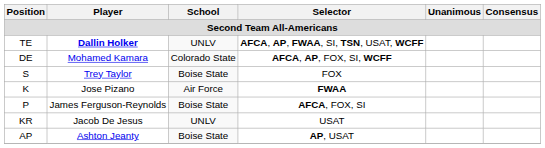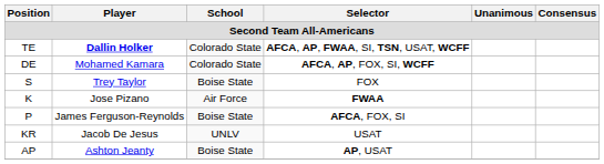 <table class="wikitable" border="0">
 <tr>
 <th>Position</th>
 <th>Player</th>
 <th>School</th>
 <th>Selector</th>
 <th>Unanimous</th>
 <th>Consensus</th>
 </tr>
 <tr>
 <td colspan="6" style="text-align:center; background:#ddd;"><strong>Second Team All-Americans</strong></td>
 </tr>
 <tr style="text-align:center;">
 <td style="background:white">TE</td>
 <td style="background:white"><strong><a href='#'>Dallin Holker</a></strong></td>
-<td style=>UNLV</td>
+<td style=>Colorado State</td>
 <td style="background:white"><strong>AFCA</strong>, <strong>AP</strong>, <strong>FWAA</strong>, SI, <strong>TSN</strong>, USAT, <strong>WCFF</strong></td>
 <td style="background:white"></td>
 <td style="background:white"></td>
 </tr>
 <tr style="text-align:center;">
 <td style="background:white">DE</td>
 <td style="background:white"><a href='#'>Mohamed Kamara</a></td>
 <td style=>Colorado State</td>
 <td style="background:white"><strong>AFCA</strong>, <strong>AP</strong>, FOX, SI, <strong>WCFF</strong></td>
 <td style="background:white"></td>
 <td style="background:white"></td>
 </tr>
 <tr style="text-align:center;">
 <td style="background:white">S</td>
 <td style="background:white"><a href='#'>Trey Taylor</a></td>
 <td style=>Boise State</td>
 <td style="background:white">FOX</td>
 <td style="background:white"></td>
 <td style="background:white"></td>
 </tr>
 <tr style="text-align:center;">
 <td style="background:white">K</td>
 <td style="background:white">Jose Pizano</td>
 <td style=>Air Force</td>
 <td style="background:white"><strong>FWAA</strong></td>
 <td style="background:white"></td>
 <td style="background:white"></td>
 </tr>
 <tr style="text-align:center;">
 <td style="background:white">P</td>
 <td style="background:white">James Ferguson-Reynolds</td>
 <td style=>Boise State</td>
 <td style="background:white"><strong>AFCA</strong>, FOX, SI</td>
 <td style="background:white"></td>
 <td style="background:white"></td>
 </tr>
 <tr style="text-align:center;">
 <td style="background:white">KR</td>
 <td style="background:white">Jacob De Jesus</td>
 <td style=>UNLV</td>
 <td style="background:white">USAT</td>
 <td style="background:white"></td>
 <td style="background:white"></td>
 </tr>
 <tr style="text-align:center;">
 <td style="background:white">AP</td>
 <td style="background:white"><a href='#'>Ashton Jeanty</a></td>
 <td style=>Boise State</td>
 <td style="background:white"><strong>AP</strong>, USAT</td>
 <td style="background:white"></td>
 <td style="background:white"></td>
 </tr>
 <tr>
 </tr>
 </table>
